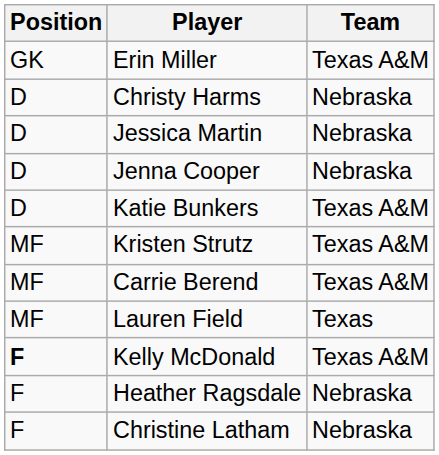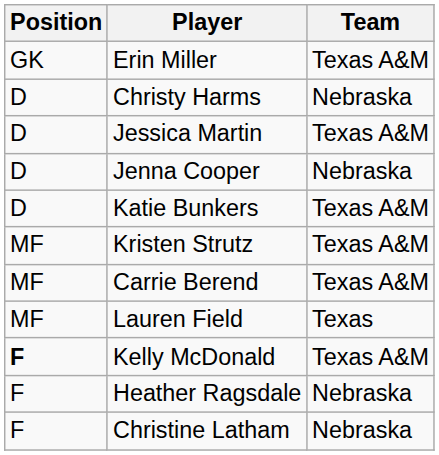 <table class="wikitable">
 <tr>
 <th>Position</th>
 <th>Player</th>
 <th>Team</th>
 </tr>
 <tr>
 <td>GK</td>
 <td>Erin Miller</td>
 <td>Texas A&M</td>
 </tr>
 <tr>
 <td>D</td>
 <td>Christy Harms</td>
 <td>Nebraska</td>
 </tr>
 <tr>
 <td>D</td>
 <td>Jessica Martin</td>
-<td>Nebraska</td>
+<td>Texas A&M</td>
 </tr>
 <tr>
 <td>D</td>
 <td>Jenna Cooper</td>
 <td>Nebraska</td>
 </tr>
 <tr>
 <td>D</td>
 <td>Katie Bunkers</td>
 <td>Texas A&M</td>
 </tr>
 <tr>
 <td>MF</td>
 <td>Kristen Strutz</td>
 <td>Texas A&M</td>
 </tr>
 <tr>
 <td>MF</td>
 <td>Carrie Berend</td>
 <td>Texas A&M</td>
 </tr>
 <tr>
 <td>MF</td>
 <td>Lauren Field</td>
 <td>Texas</td>
 </tr>
 <tr>
 <td><strong>F</strong></td>
 <td>Kelly McDonald</td>
 <td>Texas A&M</td>
 </tr>
 <tr>
 <td>F</td>
 <td>Heather Ragsdale</td>
 <td>Nebraska</td>
 </tr>
 <tr>
 <td>F</td>
 <td>Christine Latham</td>
 <td>Nebraska</td>
 </tr>
 </table>
